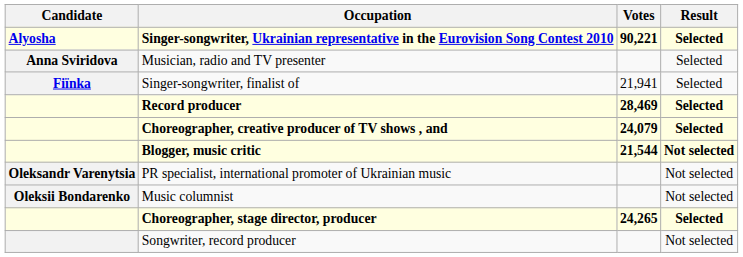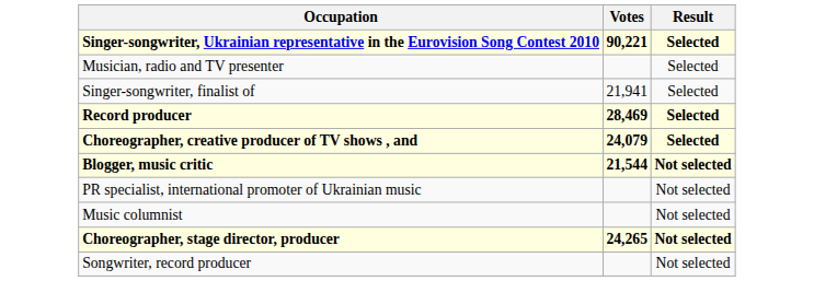 <table class="sortable wikitable plainrowheaders" style="margin: 1em auto 1em auto; font-size:90%; text-align:center;">
 <tr>
-<th>Candidate</th>
 <th class="unsortable">Occupation</th>
 <th>Votes</th>
 <th>Result</th>
 </tr>
 <tr style="font-weight:bold; background:lightyellow;">
-<th scope="row" style="text-align:left; font-weight:bold; background:lightyellow;"><a href='#'>Alyosha</a></th>
 <td align="left">Singer-songwriter, <a href='#'>Ukrainian representative</a> in the <a href='#'>Eurovision Song Contest 2010</a></td>
 <td>90,221</td>
 <td>Selected</td>
 </tr>
 <tr>
-<th scope="row">Anna Sviridova</th>
 <td align="left">Musician, radio and TV presenter</td>
 <td></td>
 <td>Selected</td>
 </tr>
 <tr>
-<th scope="row"><a href='#'>Fiїnka</a></th>
 <td align="left">Singer-songwriter, finalist of </td>
 <td>21,941</td>
 <td>Selected</td>
 </tr>
 <tr style="font-weight:bold; background:lightyellow;">
-<th scope="row" style="text-align:left; font-weight:bold; background:lightyellow;"></th>
 <td align="left">Record producer</td>
 <td>28,469</td>
 <td>Selected</td>
 </tr>
 <tr style="font-weight:bold; background:lightyellow;">
-<th scope="row" style="text-align:left; font-weight:bold; background:lightyellow;"></th>
 <td align="left">Choreographer, creative producer of TV shows ,  and </td>
 <td>24,079</td>
 <td>Selected</td>
 </tr>
 <tr style="font-weight:bold; background:lightyellow;">
-<th scope="row" style="text-align:left; font-weight:bold; background:lightyellow;"></th>
 <td align="left">Blogger, music critic</td>
 <td>21,544</td>
 <td>Not selected</td>
 </tr>
 <tr>
-<th scope="row">Oleksandr Varenytsia</th>
 <td align="left">PR specialist, international promoter of Ukrainian music</td>
 <td></td>
 <td>Not selected</td>
 </tr>
 <tr>
-<th scope="row">Oleksii Bondarenko</th>
 <td align="left">Music columnist</td>
 <td></td>
 <td>Not selected</td>
 </tr>
 <tr style="font-weight:bold; background:lightyellow;">
-<th scope="row" style="text-align:left; font-weight:bold; background:lightyellow;"></th>
 <td align="left">Choreographer, stage director, producer</td>
 <td>24,265</td>
-<td>Selected</td>
+<td>Not selected</td>
 </tr>
 <tr>
-<th scope="row"></th>
 <td align="left">Songwriter, record producer</td>
 <td></td>
 <td>Not selected</td>
 </tr>
 </table>
